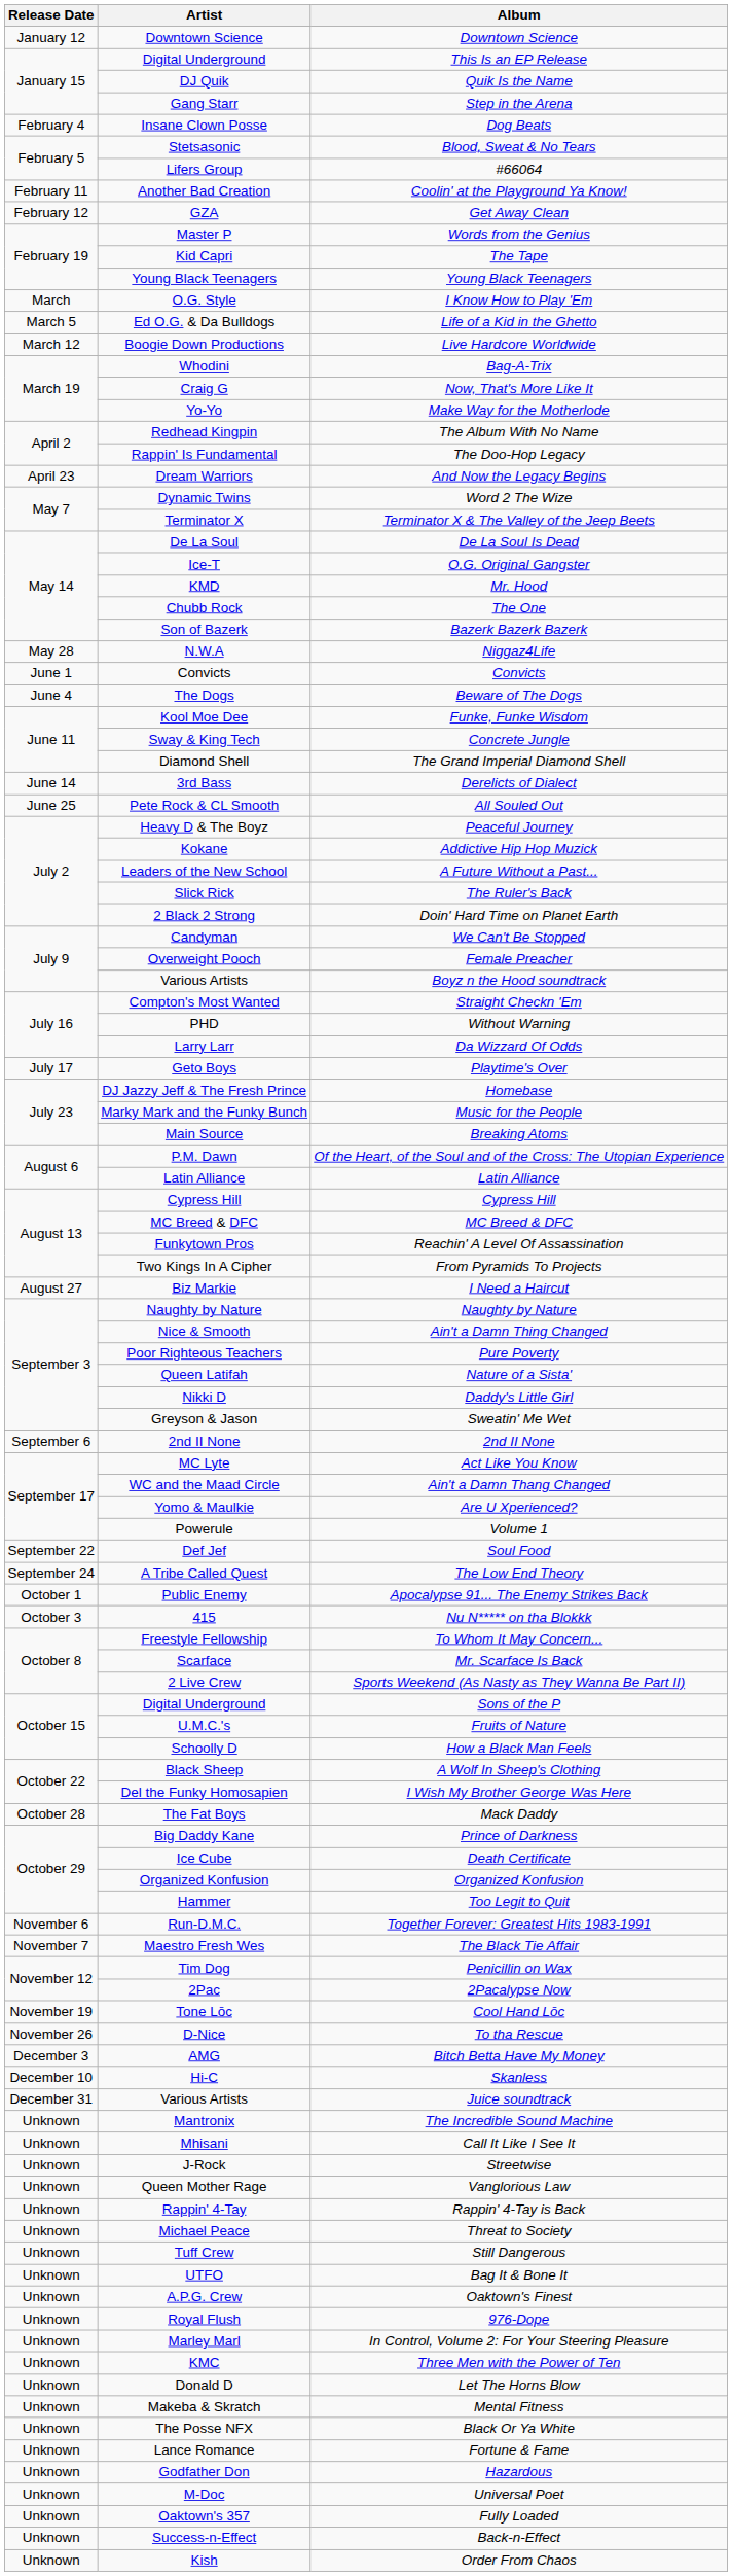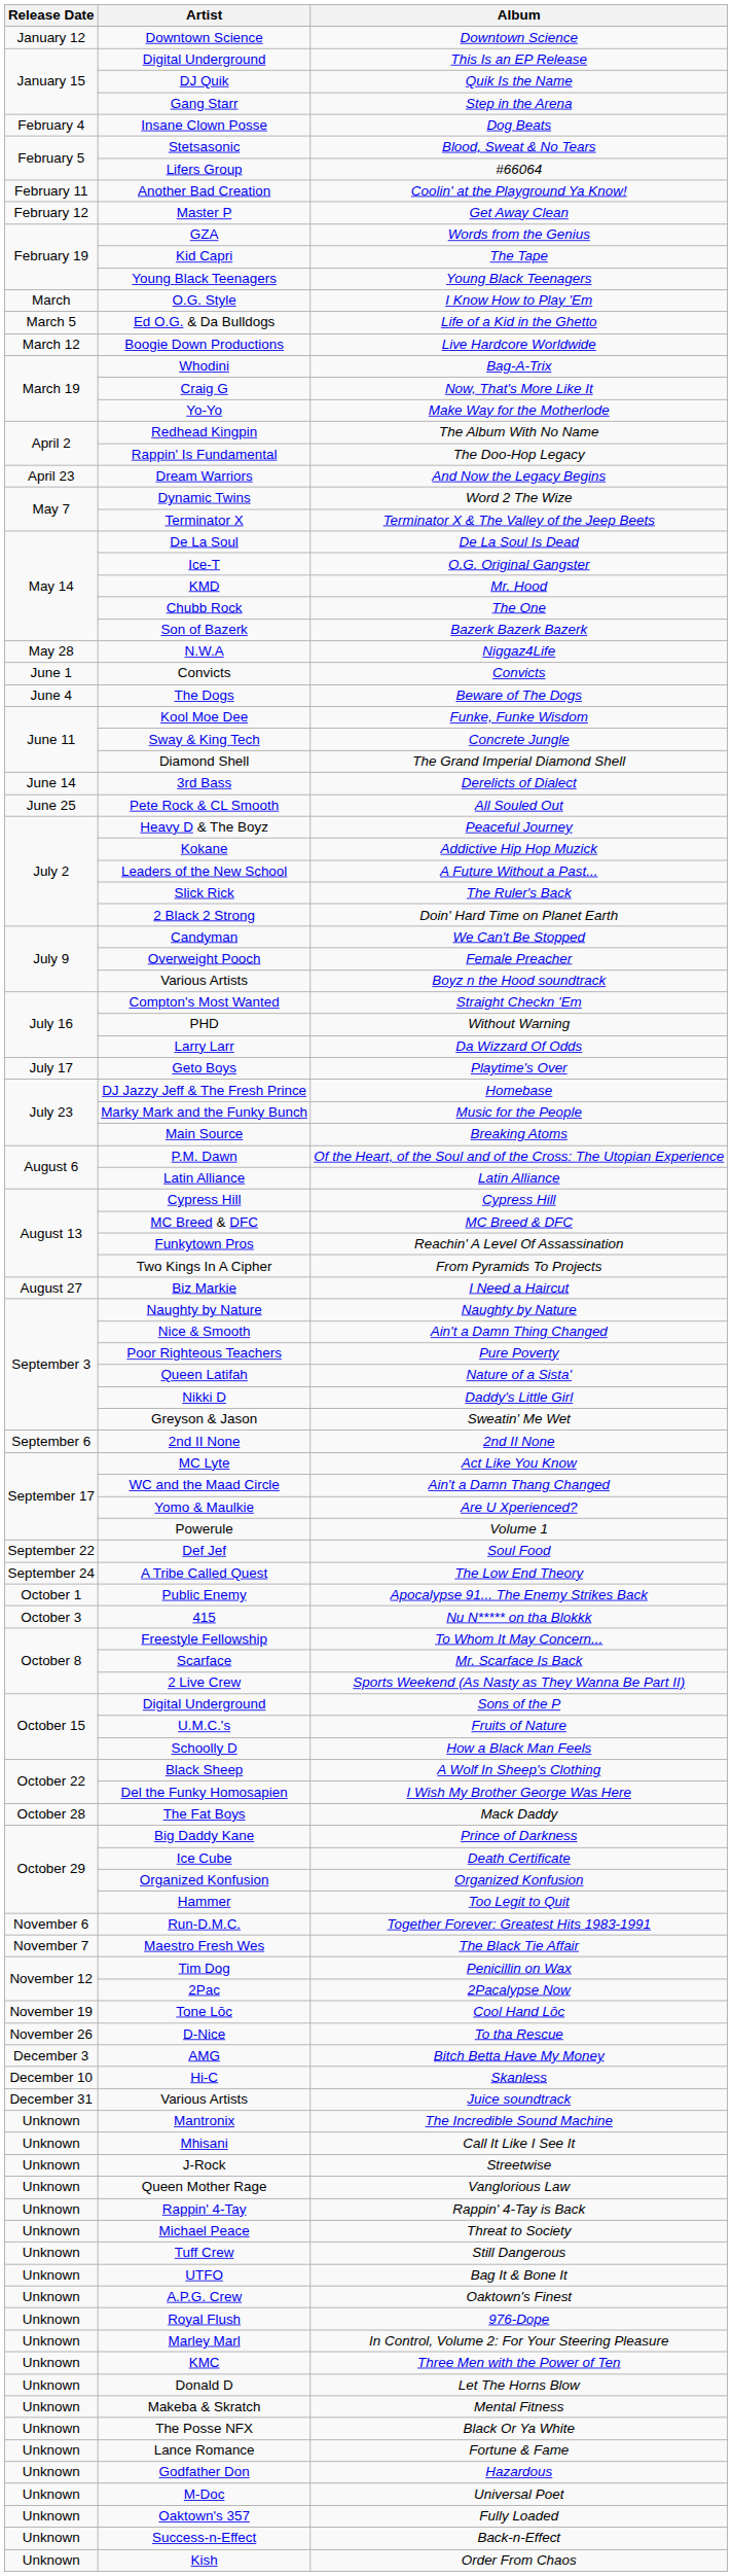 <table class="wikitable" style="text-align:center;">
 <tr>
 <th scope="col">Release Date</th>
 <th scope="col">Artist</th>
 <th scope="col">Album</th>
 </tr>
 <tr>
 <td>January 12</td>
 <td><a href='#'>Downtown Science</a></td>
 <td><em><a href='#'>Downtown Science</a></em></td>
 </tr>
 <tr>
 <td rowspan="3">January 15</td>
 <td><a href='#'>Digital Underground</a></td>
 <td><em><a href='#'>This Is an EP Release</a></em></td>
 </tr>
 <tr>
 <td><a href='#'>DJ Quik</a></td>
 <td><em><a href='#'>Quik Is the Name</a></em></td>
 </tr>
 <tr>
 <td><a href='#'>Gang Starr</a></td>
 <td><em><a href='#'>Step in the Arena</a></em></td>
 </tr>
 <tr>
 <td>February 4</td>
 <td><a href='#'>Insane Clown Posse</a></td>
 <td><em><a href='#'>Dog Beats</a></em></td>
 </tr>
 <tr>
 <td rowspan="2">February 5</td>
 <td><a href='#'>Stetsasonic</a></td>
 <td><em><a href='#'>Blood, Sweat & No Tears</a></em></td>
 </tr>
 <tr>
 <td><a href='#'>Lifers Group</a></td>
 <td><em>#66064</em></td>
 </tr>
 <tr>
 <td>February 11</td>
 <td><a href='#'>Another Bad Creation</a></td>
 <td><em><a href='#'>Coolin' at the Playground Ya Know!</a></em></td>
 </tr>
 <tr>
 <td>February 12</td>
-<td><a href='#'>GZA</a></td>
+<td><a href='#'>Master P</a></td>
 <td><em><a href='#'>Get Away Clean</a></em></td>
 </tr>
 <tr>
 <td rowspan="3">February 19</td>
-<td><a href='#'>Master P</a></td>
+<td><a href='#'>GZA</a></td>
 <td><em><a href='#'>Words from the Genius</a></em></td>
 </tr>
 <tr>
 <td><a href='#'>Kid Capri</a></td>
 <td><em><a href='#'>The Tape</a></em></td>
 </tr>
 <tr>
 <td><a href='#'>Young Black Teenagers</a></td>
 <td><em><a href='#'>Young Black Teenagers</a></em></td>
 </tr>
 <tr>
 <td>March</td>
 <td><a href='#'>O.G. Style</a></td>
 <td><em><a href='#'>I Know How to Play 'Em</a></em></td>
 </tr>
 <tr>
 <td>March 5</td>
 <td><a href='#'>Ed O.G.</a> & Da Bulldogs</td>
 <td><em><a href='#'>Life of a Kid in the Ghetto</a></em></td>
 </tr>
 <tr>
 <td>March 12</td>
 <td><a href='#'>Boogie Down Productions</a></td>
 <td><em><a href='#'>Live Hardcore Worldwide</a></em></td>
 </tr>
 <tr>
 <td rowspan="3">March 19</td>
 <td><a href='#'>Whodini</a></td>
 <td><em><a href='#'>Bag-A-Trix</a></em></td>
 </tr>
 <tr>
 <td><a href='#'>Craig G</a></td>
 <td><em><a href='#'>Now, That's More Like It</a></em></td>
 </tr>
 <tr>
 <td><a href='#'>Yo-Yo</a></td>
 <td><em><a href='#'>Make Way for the Motherlode</a></em></td>
 </tr>
 <tr>
 <td rowspan="2">April 2</td>
 <td><a href='#'>Redhead Kingpin</a></td>
 <td><em>The Album With No Name</em></td>
 </tr>
 <tr>
 <td><a href='#'>Rappin' Is Fundamental</a></td>
 <td><em>The Doo-Hop Legacy</em></td>
 </tr>
 <tr>
 <td>April 23</td>
 <td><a href='#'>Dream Warriors</a></td>
 <td><em><a href='#'>And Now the Legacy Begins</a></em></td>
 </tr>
 <tr>
 <td rowspan="2">May 7</td>
 <td><a href='#'>Dynamic Twins</a></td>
 <td><em>Word 2 The Wize</em></td>
 </tr>
 <tr>
 <td><a href='#'>Terminator X</a></td>
 <td><em><a href='#'>Terminator X & The Valley of the Jeep Beets</a></em></td>
 </tr>
 <tr>
 <td rowspan="5">May 14</td>
 <td><a href='#'>De La Soul</a></td>
 <td><em><a href='#'>De La Soul Is Dead</a></em></td>
 </tr>
 <tr>
 <td><a href='#'>Ice-T</a></td>
 <td><em><a href='#'>O.G. Original Gangster</a></em></td>
 </tr>
 <tr>
 <td><a href='#'>KMD</a></td>
 <td><em><a href='#'>Mr. Hood</a></em></td>
 </tr>
 <tr>
 <td><a href='#'>Chubb Rock</a></td>
 <td><em><a href='#'>The One</a></em></td>
 </tr>
 <tr>
 <td><a href='#'>Son of Bazerk</a></td>
 <td><em><a href='#'>Bazerk Bazerk Bazerk</a></em></td>
 </tr>
 <tr>
 <td>May 28</td>
 <td><a href='#'>N.W.A</a></td>
 <td><em><a href='#'>Niggaz4Life</a></em></td>
 </tr>
 <tr>
 <td>June 1</td>
 <td>Convicts</td>
 <td><em><a href='#'>Convicts</a></em></td>
 </tr>
 <tr>
 <td>June 4</td>
 <td><a href='#'>The Dogs</a></td>
 <td><em><a href='#'>Beware of The Dogs</a></em></td>
 </tr>
 <tr>
 <td rowspan="3">June 11</td>
 <td><a href='#'>Kool Moe Dee</a></td>
 <td><em><a href='#'>Funke, Funke Wisdom</a></em></td>
 </tr>
 <tr>
 <td><a href='#'>Sway & King Tech</a></td>
 <td><em><a href='#'>Concrete Jungle</a></em></td>
 </tr>
 <tr>
 <td>Diamond Shell</td>
 <td><em>The Grand Imperial Diamond Shell</em></td>
 </tr>
 <tr>
 <td>June 14</td>
 <td><a href='#'>3rd Bass</a></td>
 <td><em><a href='#'>Derelicts of Dialect</a></em></td>
 </tr>
 <tr>
 <td>June 25</td>
 <td><a href='#'>Pete Rock & CL Smooth</a></td>
 <td><em><a href='#'>All Souled Out</a></em></td>
 </tr>
 <tr>
 <td rowspan="5">July 2</td>
 <td><a href='#'>Heavy D</a> & The Boyz</td>
 <td><em><a href='#'>Peaceful Journey</a></em></td>
 </tr>
 <tr>
 <td><a href='#'>Kokane</a></td>
 <td><em><a href='#'>Addictive Hip Hop Muzick</a></em></td>
 </tr>
 <tr>
 <td><a href='#'>Leaders of the New School</a></td>
 <td><em><a href='#'>A Future Without a Past...</a></em></td>
 </tr>
 <tr>
 <td><a href='#'>Slick Rick</a></td>
 <td><em><a href='#'>The Ruler's Back</a></em></td>
 </tr>
 <tr>
 <td><a href='#'>2 Black 2 Strong</a></td>
 <td><em>Doin' Hard Time on Planet Earth</em></td>
 </tr>
 <tr>
 <td rowspan="3">July 9</td>
 <td><a href='#'>Candyman</a></td>
 <td><em><a href='#'>We Can't Be Stopped</a></em></td>
 </tr>
 <tr>
 <td><a href='#'>Overweight Pooch</a></td>
 <td><em><a href='#'>Female Preacher</a></em></td>
 </tr>
 <tr>
 <td>Various Artists</td>
 <td><em><a href='#'>Boyz n the Hood soundtrack</a></em></td>
 </tr>
 <tr>
 <td rowspan="3">July 16</td>
 <td><a href='#'>Compton's Most Wanted</a></td>
 <td><em><a href='#'>Straight Checkn 'Em</a></em></td>
 </tr>
 <tr>
 <td>PHD</td>
 <td><em>Without Warning</em></td>
 </tr>
 <tr>
 <td><a href='#'>Larry Larr</a></td>
 <td><em><a href='#'>Da Wizzard Of Odds</a></em></td>
 </tr>
 <tr>
 <td>July 17</td>
 <td><a href='#'>Geto Boys</a></td>
 <td><em><a href='#'>Playtime's Over</a></em></td>
 </tr>
 <tr>
 <td rowspan="3">July 23</td>
 <td><a href='#'>DJ Jazzy Jeff & The Fresh Prince</a></td>
 <td><em><a href='#'>Homebase</a></em></td>
 </tr>
 <tr>
 <td><a href='#'>Marky Mark and the Funky Bunch</a></td>
 <td><em><a href='#'>Music for the People</a></em></td>
 </tr>
 <tr>
 <td><a href='#'>Main Source</a></td>
 <td><em><a href='#'>Breaking Atoms</a></em></td>
 </tr>
 <tr>
 <td rowspan="2">August 6</td>
 <td><a href='#'>P.M. Dawn</a></td>
 <td><em><a href='#'>Of the Heart, of the Soul and of the Cross: The Utopian Experience</a></em></td>
 </tr>
 <tr>
 <td><a href='#'>Latin Alliance</a></td>
 <td><em><a href='#'>Latin Alliance</a></em></td>
 </tr>
 <tr>
 <td rowspan="4">August 13</td>
 <td><a href='#'>Cypress Hill</a></td>
 <td><em><a href='#'>Cypress Hill</a></em></td>
 </tr>
 <tr>
 <td><a href='#'>MC Breed</a> & <a href='#'>DFC</a></td>
 <td><em><a href='#'>MC Breed & DFC</a></em></td>
 </tr>
 <tr>
 <td><a href='#'>Funkytown Pros</a></td>
 <td><em>Reachin' A Level Of Assassination</em></td>
 </tr>
 <tr>
 <td>Two Kings In A Cipher</td>
 <td><em>From Pyramids To Projects</em></td>
 </tr>
 <tr>
 <td>August 27</td>
 <td><a href='#'>Biz Markie</a></td>
 <td><em><a href='#'>I Need a Haircut</a></em></td>
 </tr>
 <tr>
 <td rowspan="6">September 3</td>
 <td><a href='#'>Naughty by Nature</a></td>
 <td><em><a href='#'>Naughty by Nature</a></em></td>
 </tr>
 <tr>
 <td><a href='#'>Nice & Smooth</a></td>
 <td><em><a href='#'>Ain't a Damn Thing Changed</a></em></td>
 </tr>
 <tr>
 <td><a href='#'>Poor Righteous Teachers</a></td>
 <td><em><a href='#'>Pure Poverty</a></em></td>
 </tr>
 <tr>
 <td><a href='#'>Queen Latifah</a></td>
 <td><em><a href='#'>Nature of a Sista'</a></em></td>
 </tr>
 <tr>
 <td><a href='#'>Nikki D</a></td>
 <td><em><a href='#'>Daddy's Little Girl</a></em></td>
 </tr>
 <tr>
 <td>Greyson & Jason</td>
 <td><em>Sweatin' Me Wet</em></td>
 </tr>
 <tr>
 <td>September 6</td>
 <td><a href='#'>2nd II None</a></td>
 <td><em><a href='#'>2nd II None</a></em></td>
 </tr>
 <tr>
 <td rowspan="4">September 17</td>
 <td><a href='#'>MC Lyte</a></td>
 <td><em><a href='#'>Act Like You Know</a></em></td>
 </tr>
 <tr>
 <td><a href='#'>WC and the Maad Circle</a></td>
 <td><em><a href='#'>Ain't a Damn Thang Changed</a></em></td>
 </tr>
 <tr>
 <td><a href='#'>Yomo & Maulkie</a></td>
 <td><em><a href='#'>Are U Xperienced?</a></em></td>
 </tr>
 <tr>
 <td>Powerule</td>
 <td><em>Volume 1</em></td>
 </tr>
 <tr>
 <td>September 22</td>
 <td><a href='#'>Def Jef</a></td>
 <td><em><a href='#'>Soul Food</a></em></td>
 </tr>
 <tr>
 <td>September 24</td>
 <td><a href='#'>A Tribe Called Quest</a></td>
 <td><em><a href='#'>The Low End Theory</a></em></td>
 </tr>
 <tr>
 <td>October 1</td>
 <td><a href='#'>Public Enemy</a></td>
 <td><em><a href='#'>Apocalypse 91... The Enemy Strikes Back</a></em></td>
 </tr>
 <tr>
 <td>October 3</td>
 <td><a href='#'>415</a></td>
 <td><em><a href='#'>Nu N***** on tha Blokkk</a></em></td>
 </tr>
 <tr>
 <td rowspan="3">October 8</td>
 <td><a href='#'>Freestyle Fellowship</a></td>
 <td><em><a href='#'>To Whom It May Concern...</a></em></td>
 </tr>
 <tr>
 <td><a href='#'>Scarface</a></td>
 <td><em><a href='#'>Mr. Scarface Is Back</a></em></td>
 </tr>
 <tr>
 <td><a href='#'>2 Live Crew</a></td>
 <td><em><a href='#'>Sports Weekend (As Nasty as They Wanna Be Part II)</a></em></td>
 </tr>
 <tr>
 <td rowspan="3">October 15</td>
 <td><a href='#'>Digital Underground</a></td>
 <td><em><a href='#'>Sons of the P</a></em></td>
 </tr>
 <tr>
 <td><a href='#'>U.M.C.'s</a></td>
 <td><em><a href='#'>Fruits of Nature</a></em></td>
 </tr>
 <tr>
 <td><a href='#'>Schoolly D</a></td>
 <td><em><a href='#'>How a Black Man Feels</a></em></td>
 </tr>
 <tr>
 <td rowspan="2">October 22</td>
 <td><a href='#'>Black Sheep</a></td>
 <td><em><a href='#'>A Wolf In Sheep's Clothing</a></em></td>
 </tr>
 <tr>
 <td><a href='#'>Del the Funky Homosapien</a></td>
 <td><em><a href='#'>I Wish My Brother George Was Here</a></em></td>
 </tr>
 <tr>
 <td>October 28</td>
 <td><a href='#'>The Fat Boys</a></td>
 <td><em>Mack Daddy</em></td>
 </tr>
 <tr>
 <td rowspan="4">October 29</td>
 <td><a href='#'>Big Daddy Kane</a></td>
 <td><em><a href='#'>Prince of Darkness</a></em></td>
 </tr>
 <tr>
 <td><a href='#'>Ice Cube</a></td>
 <td><em><a href='#'>Death Certificate</a></em></td>
 </tr>
 <tr>
 <td><a href='#'>Organized Konfusion</a></td>
 <td><em><a href='#'>Organized Konfusion</a></em></td>
 </tr>
 <tr>
 <td><a href='#'>Hammer</a></td>
 <td><em><a href='#'>Too Legit to Quit</a></em></td>
 </tr>
 <tr>
 <td>November 6</td>
 <td><a href='#'>Run-D.M.C.</a></td>
 <td><em><a href='#'>Together Forever: Greatest Hits 1983-1991</a></em></td>
 </tr>
 <tr>
 <td>November 7</td>
 <td><a href='#'>Maestro Fresh Wes</a></td>
 <td><em><a href='#'>The Black Tie Affair</a></em></td>
 </tr>
 <tr>
 <td rowspan="2">November 12</td>
 <td><a href='#'>Tim Dog</a></td>
 <td><em><a href='#'>Penicillin on Wax</a></em></td>
 </tr>
 <tr>
 <td><a href='#'>2Pac</a></td>
 <td><em><a href='#'>2Pacalypse Now</a></em></td>
 </tr>
 <tr>
 <td>November 19</td>
 <td><a href='#'>Tone Lōc</a></td>
 <td><em><a href='#'>Cool Hand Lōc</a></em></td>
 </tr>
 <tr>
 <td>November 26</td>
 <td><a href='#'>D-Nice</a></td>
 <td><em><a href='#'>To tha Rescue</a></em></td>
 </tr>
 <tr>
 <td>December 3</td>
 <td><a href='#'>AMG</a></td>
 <td><em><a href='#'>Bitch Betta Have My Money</a></em></td>
 </tr>
 <tr>
 <td>December 10</td>
 <td><a href='#'>Hi-C</a></td>
 <td><em><a href='#'>Skanless</a></em></td>
 </tr>
 <tr>
 <td>December 31</td>
 <td>Various Artists</td>
 <td><em><a href='#'>Juice soundtrack</a></em></td>
 </tr>
 <tr>
 <td>Unknown</td>
 <td><a href='#'>Mantronix</a></td>
 <td><em><a href='#'>The Incredible Sound Machine</a></em></td>
 </tr>
 <tr>
 <td>Unknown</td>
 <td><a href='#'>Mhisani</a></td>
 <td><em>Call It Like I See It</em></td>
 </tr>
 <tr>
 <td>Unknown</td>
 <td>J-Rock</td>
 <td><em>Streetwise</em></td>
 </tr>
 <tr>
 <td>Unknown</td>
 <td>Queen Mother Rage</td>
 <td><em>Vanglorious Law</em></td>
 </tr>
 <tr>
 <td>Unknown</td>
 <td><a href='#'>Rappin' 4-Tay</a></td>
 <td><em>Rappin' 4-Tay is Back</em></td>
 </tr>
 <tr>
 <td>Unknown</td>
 <td><a href='#'>Michael Peace</a></td>
 <td><em>Threat to Society</em></td>
 </tr>
 <tr>
 <td>Unknown</td>
 <td><a href='#'>Tuff Crew</a></td>
 <td><em>Still Dangerous</em></td>
 </tr>
 <tr>
 <td>Unknown</td>
 <td><a href='#'>UTFO</a></td>
 <td><em>Bag It & Bone It</em></td>
 </tr>
 <tr>
 <td>Unknown</td>
 <td><a href='#'>A.P.G. Crew</a></td>
 <td><em>Oaktown's Finest</em></td>
 </tr>
 <tr>
 <td>Unknown</td>
 <td><a href='#'>Royal Flush</a></td>
 <td><em><a href='#'>976-Dope</a></em></td>
 </tr>
 <tr>
 <td>Unknown</td>
 <td><a href='#'>Marley Marl</a></td>
 <td><em>In Control, Volume 2: For Your Steering Pleasure</em></td>
 </tr>
 <tr>
 <td>Unknown</td>
 <td><a href='#'>KMC</a></td>
 <td><em><a href='#'>Three Men with the Power of Ten</a></em></td>
 </tr>
 <tr>
 <td>Unknown</td>
 <td>Donald D</td>
 <td><em>Let The Horns Blow</em></td>
 </tr>
 <tr>
 <td>Unknown</td>
 <td>Makeba & Skratch</td>
 <td><em>Mental Fitness</em></td>
 </tr>
 <tr>
 <td>Unknown</td>
 <td>The Posse NFX</td>
 <td><em>Black Or Ya White</em></td>
 </tr>
 <tr>
 <td>Unknown</td>
 <td>Lance Romance</td>
 <td><em>Fortune & Fame</em></td>
 </tr>
 <tr>
 <td>Unknown</td>
 <td><a href='#'>Godfather Don</a></td>
 <td><em><a href='#'>Hazardous</a></em></td>
 </tr>
 <tr>
 <td>Unknown</td>
 <td><a href='#'>M-Doc</a></td>
 <td><em>Universal Poet</em></td>
 </tr>
 <tr>
 <td>Unknown</td>
 <td><a href='#'>Oaktown's 357</a></td>
 <td><em>Fully Loaded</em></td>
 </tr>
 <tr>
 <td>Unknown</td>
 <td><a href='#'>Success-n-Effect</a></td>
 <td><em>Back-n-Effect</em></td>
 </tr>
 <tr>
 <td>Unknown</td>
 <td><a href='#'>Kish</a></td>
 <td><em>Order From Chaos</em></td>
 </tr>
 </table>
